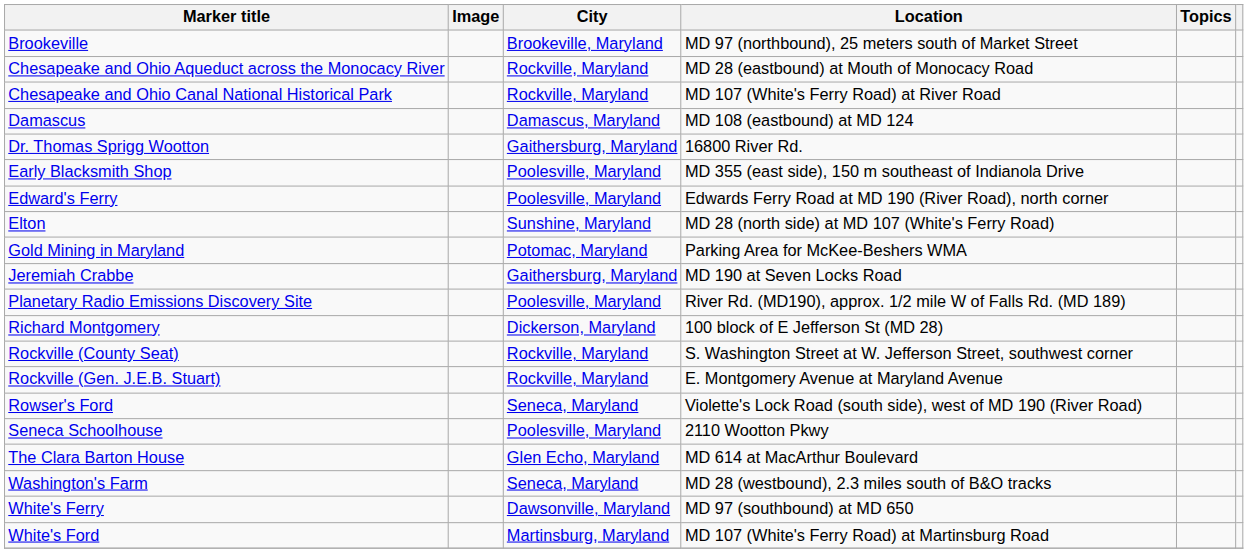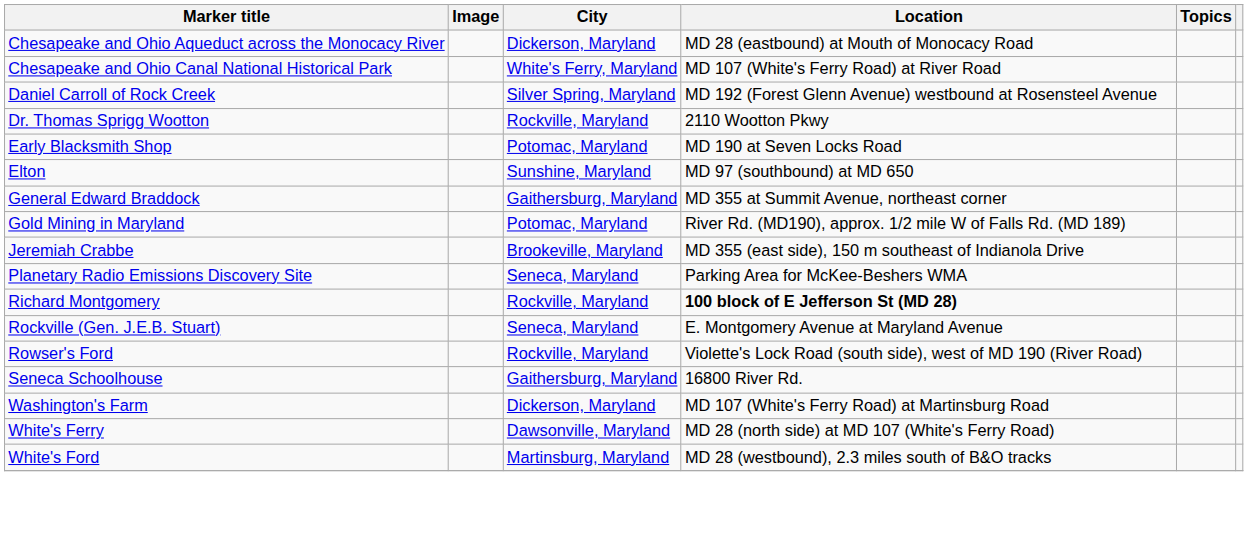 <table class="wikitable sortable">
 <tr>
 <th><strong>Marker title</strong></th>
 <th class="unsortable"><strong>Image</strong></th>
 <th><strong>City</strong></th>
 <th style="width:40%"><strong>Location</strong></th>
 <th><strong>Topics</strong></th>
 <th class="unsortable"></th>
 </tr>
 <tr>
-<td><a href='#'>Brookeville</a></td>
-<td></td>
-<td><a href='#'>Brookeville, Maryland</a></td>
-<td>MD 97 (northbound), 25 meters south of Market Street<br><small></small></td>
-<td></td>
-<td></td>
-</tr>
-<tr>
 <td><a href='#'>Chesapeake and Ohio Aqueduct across the Monocacy River</a></td>
 <td></td>
-<td><a href='#'>Rockville, Maryland</a></td>
+<td><a href='#'>Dickerson, Maryland</a></td>
 <td>MD 28 (eastbound) at Mouth of Monocacy Road<br><small></small></td>
 <td></td>
 <td></td>
 </tr>
 <tr>
 <td><a href='#'>Chesapeake and Ohio Canal National Historical Park</a></td>
 <td></td>
-<td><a href='#'>Rockville, Maryland</a></td>
+<td><a href='#'>White's Ferry, Maryland</a></td>
 <td>MD 107 (White's Ferry Road) at River Road<br><small></small></td>
 <td></td>
 <td></td>
 </tr>
 <tr>
-<td><a href='#'>Damascus</a></td>
+<td><a href='#'>Daniel Carroll of Rock Creek</a></td>
 <td></td>
-<td><a href='#'>Damascus, Maryland</a></td>
-<td>MD 108 (eastbound) at MD 124<br><small></small></td>
+<td><a href='#'>Silver Spring, Maryland</a></td>
+<td>MD 192 (Forest Glenn Avenue) westbound at Rosensteel Avenue<br><small></small></td>
 <td></td>
 <td></td>
 </tr>
 <tr>
 <td><a href='#'>Dr. Thomas Sprigg Wootton</a></td>
+<td></td>
+<td><a href='#'>Rockville, Maryland</a></td>
+<td>2110 Wootton Pkwy<br><small></small></td>
+<td></td>
+<td></td>
+</tr>
+<tr>
+<td><a href='#'>Early Blacksmith Shop</a></td>
+<td></td>
+<td><a href='#'>Potomac, Maryland</a></td>
+<td>MD 190 at Seven Locks Road<br><small></small></td>
+<td></td>
+<td></td>
+</tr>
+<tr>
+<td><a href='#'>Elton</a></td>
+<td></td>
+<td><a href='#'>Sunshine, Maryland</a></td>
+<td>MD 97 (southbound) at MD 650<br><small></small></td>
+<td></td>
+<td></td>
+</tr>
+<tr>
+<td><a href='#'>General Edward Braddock</a></td>
+<td></td>
+<td><a href='#'>Gaithersburg, Maryland</a></td>
+<td>MD 355 at Summit Avenue, northeast corner<br><small></small></td>
+<td></td>
+<td></td>
+</tr>
+<tr>
+<td><a href='#'>Gold Mining in Maryland</a></td>
+<td></td>
+<td><a href='#'>Potomac, Maryland</a></td>
+<td>River Rd. (MD190), approx. 1/2 mile W of Falls Rd. (MD 189)<br><small></small></td>
+<td></td>
+<td></td>
+</tr>
+<tr>
+<td><a href='#'>Jeremiah Crabbe</a></td>
+<td></td>
+<td><a href='#'>Brookeville, Maryland</a></td>
+<td>MD 355 (east side), 150 m southeast of Indianola Drive<br><small></small></td>
+<td></td>
+<td></td>
+</tr>
+<tr>
+<td><a href='#'>Planetary Radio Emissions Discovery Site</a></td>
+<td></td>
+<td><a href='#'>Seneca, Maryland</a></td>
+<td>Parking Area for McKee-Beshers WMA<br><small></small></td>
+<td></td>
+<td></td>
+</tr>
+<tr>
+<td><a href='#'>Richard Montgomery</a></td>
+<td></td>
+<td><a href='#'>Rockville, Maryland</a></td>
+<td><strong>100 block of E Jefferson St (MD 28)<br><small></small></strong></td>
+<td></td>
+<td></td>
+</tr>
+<tr>
+<td><a href='#'>Rockville (Gen. J.E.B. Stuart)</a></td>
+<td></td>
+<td><a href='#'>Seneca, Maryland</a></td>
+<td>E. Montgomery Avenue at Maryland Avenue<br><small></small></td>
+<td></td>
+<td></td>
+</tr>
+<tr>
+<td><a href='#'>Rowser's Ford</a></td>
+<td></td>
+<td><a href='#'>Rockville, Maryland</a></td>
+<td>Violette's Lock Road (south side), west of MD 190 (River Road)<br><small></small></td>
+<td></td>
+<td></td>
+</tr>
+<tr>
+<td><a href='#'>Seneca Schoolhouse</a></td>
 <td></td>
 <td><a href='#'>Gaithersburg, Maryland</a></td>
 <td>16800 River Rd.<br><small></small></td>
 <td></td>
 <td></td>
 </tr>
 <tr>
-<td><a href='#'>Early Blacksmith Shop</a></td>
-<td></td>
-<td><a href='#'>Poolesville, Maryland</a></td>
-<td>MD 355 (east side), 150 m southeast of Indianola Drive<br><small></small></td>
-<td></td>
-<td></td>
-</tr>
-<tr>
-<td><a href='#'>Edward's Ferry</a></td>
-<td></td>
-<td><a href='#'>Poolesville, Maryland</a></td>
-<td>Edwards Ferry Road at MD 190 (River Road), north corner<br><small></small></td>
-<td></td>
-<td></td>
-</tr>
-<tr>
-<td><a href='#'>Elton</a></td>
-<td></td>
-<td><a href='#'>Sunshine, Maryland</a></td>
-<td>MD 28 (north side) at MD 107 (White's Ferry Road)<br><small></small></td>
-<td></td>
-<td></td>
-</tr>
-<tr>
-<td><a href='#'>Gold Mining in Maryland</a></td>
-<td></td>
-<td><a href='#'>Potomac, Maryland</a></td>
-<td>Parking Area for McKee-Beshers WMA<br><small></small></td>
-<td></td>
-<td></td>
-</tr>
-<tr>
-<td><a href='#'>Jeremiah Crabbe</a></td>
-<td></td>
-<td><a href='#'>Gaithersburg, Maryland</a></td>
-<td>MD 190 at Seven Locks Road<br><small></small></td>
-<td></td>
-<td></td>
-</tr>
-<tr>
-<td><a href='#'>Planetary Radio Emissions Discovery Site</a></td>
-<td></td>
-<td><a href='#'>Poolesville, Maryland</a></td>
-<td>River Rd. (MD190), approx. 1/2 mile W of Falls Rd. (MD 189)<br><small></small></td>
-<td></td>
-<td></td>
-</tr>
-<tr>
-<td><a href='#'>Richard Montgomery</a></td>
+<td><a href='#'>Washington's Farm</a></td>
 <td></td>
 <td><a href='#'>Dickerson, Maryland</a></td>
-<td>100 block of E Jefferson St (MD 28)<br><small></small></td>
-<td></td>
-<td></td>
-</tr>
-<tr>
-<td><a href='#'>Rockville (County Seat)</a></td>
-<td></td>
-<td><a href='#'>Rockville, Maryland</a></td>
-<td>S. Washington Street at W. Jefferson Street, southwest corner<br><small></small></td>
-<td></td>
-<td></td>
-</tr>
-<tr>
-<td><a href='#'>Rockville (Gen. J.E.B. Stuart)</a></td>
-<td></td>
-<td><a href='#'>Rockville, Maryland</a></td>
-<td>E. Montgomery Avenue at Maryland Avenue<br><small></small></td>
-<td></td>
-<td></td>
-</tr>
-<tr>
-<td><a href='#'>Rowser's Ford</a></td>
-<td></td>
-<td><a href='#'>Seneca, Maryland</a></td>
-<td>Violette's Lock Road (south side), west of MD 190 (River Road)<br><small></small></td>
-<td></td>
-<td></td>
-</tr>
-<tr>
-<td><a href='#'>Seneca Schoolhouse</a></td>
-<td></td>
-<td><a href='#'>Poolesville, Maryland</a></td>
-<td>2110 Wootton Pkwy<br><small></small></td>
-<td></td>
-<td></td>
-</tr>
-<tr>
-<td><a href='#'>The Clara Barton House</a></td>
-<td></td>
-<td><a href='#'>Glen Echo, Maryland</a></td>
-<td>MD 614 at MacArthur Boulevard<br><small></small></td>
-<td></td>
-<td></td>
-</tr>
-<tr>
-<td><a href='#'>Washington's Farm</a></td>
-<td></td>
-<td><a href='#'>Seneca, Maryland</a></td>
-<td>MD 28 (westbound), 2.3 miles south of B&O tracks<br><small></small></td>
+<td>MD 107 (White's Ferry Road) at Martinsburg Road<br><small></small></td>
 <td></td>
 <td></td>
 </tr>
 <tr>
 <td><a href='#'>White's Ferry</a></td>
 <td></td>
 <td><a href='#'>Dawsonville, Maryland</a></td>
-<td>MD 97 (southbound) at MD 650<br><small></small></td>
+<td>MD 28 (north side) at MD 107 (White's Ferry Road)<br><small></small></td>
 <td></td>
 <td></td>
 </tr>
 <tr>
 <td><a href='#'>White's Ford</a></td>
 <td></td>
 <td><a href='#'>Martinsburg, Maryland</a></td>
-<td>MD 107 (White's Ferry Road) at Martinsburg Road<br><small></small></td>
+<td>MD 28 (westbound), 2.3 miles south of B&O tracks<br><small></small></td>
 <td></td>
 <td></td>
 </tr>
 <tr>
 </tr>
 </table>
